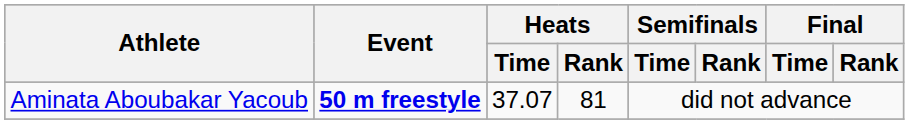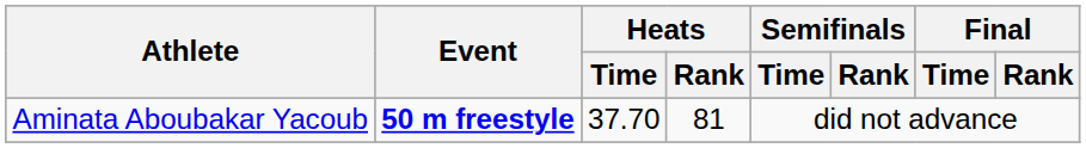 <table class=wikitable style="font-size:90%">
 <tr>
 <th rowspan="2">Athlete</th>
 <th rowspan="2">Event</th>
 <th colspan="2">Heats</th>
 <th colspan="2">Semifinals</th>
 <th colspan="2">Final</th>
 </tr>
 <tr>
 <th>Time</th>
 <th>Rank</th>
 <th>Time</th>
 <th>Rank</th>
 <th>Time</th>
 <th>Rank</th>
 </tr>
 <tr>
 <td rowspan="1"><a href='#'>Aminata Aboubakar Yacoub</a></td>
 <td><strong><a href='#'>50 m freestyle</a></strong></td>
-<td align=center>37.07</td>
+<td align=center>37.70</td>
 <td align=center>81</td>
 <td align=center colspan=4>did not advance</td>
 </tr>
 </table>
